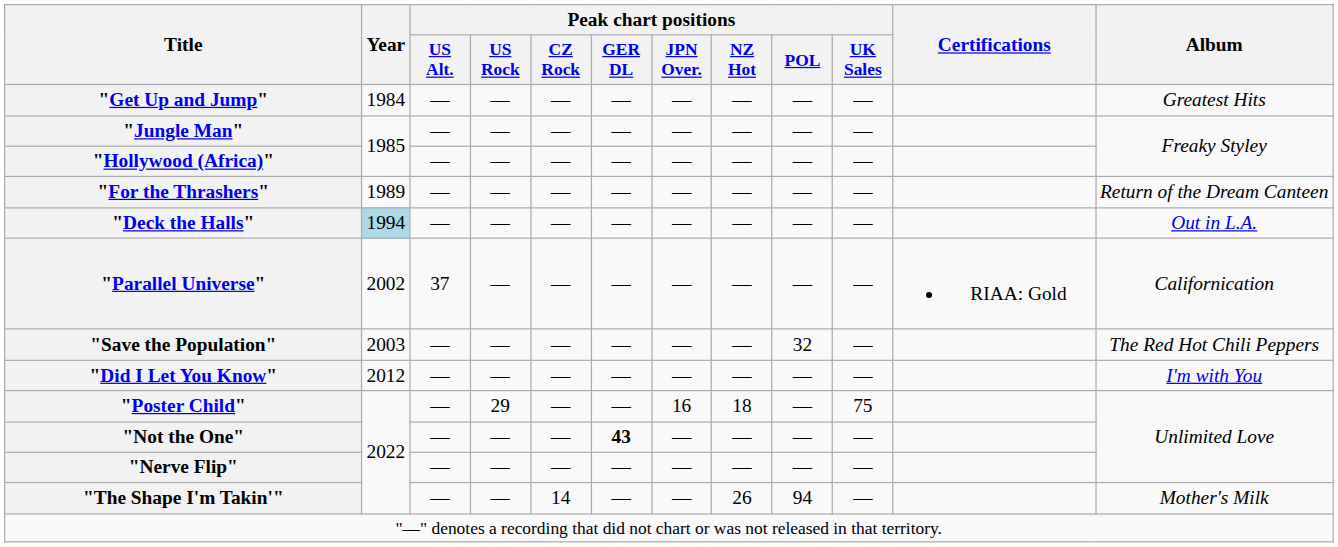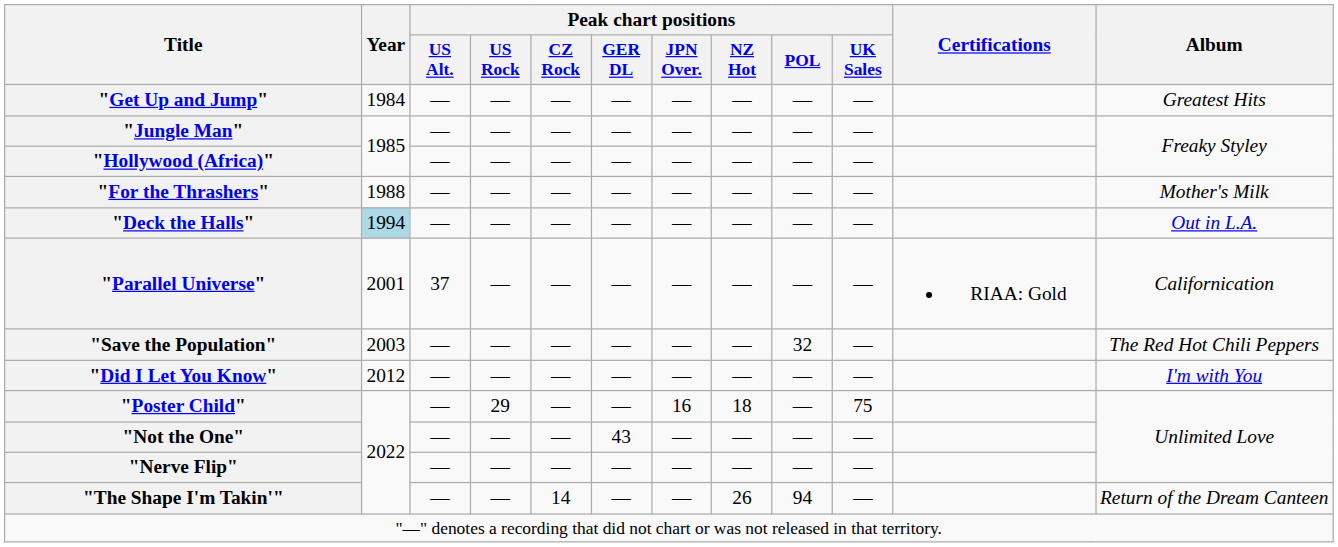 <table class="wikitable plainrowheaders" style="text-align:center;">
 <tr>
 <th scope="col" rowspan="2" style="width:18em;">Title</th>
 <th scope="col" rowspan="2">Year</th>
 <th scope="col" colspan="8">Peak chart positions</th>
 <th scope="col" rowspan="2" style="width:10em;"><a href='#'>Certifications</a></th>
 <th scope="col" rowspan="2">Album</th>
 </tr>
 <tr>
 <th scope="col" style="width:3em;font-size:90%;"><a href='#'>US<br>Alt.</a><br></th>
 <th scope="col" style="width:3em;font-size:90%;"><a href='#'>US<br>Rock</a><br></th>
 <th scope="col" style="width:3em;font-size:90%;"><a href='#'>CZ<br>Rock</a><br></th>
 <th scope="col" style="width:3em;font-size:90%;"><a href='#'>GER<br>DL</a><br></th>
 <th scope="col" style="width:3em;font-size:90%;"><a href='#'>JPN<br>Over.</a><br></th>
 <th scope="col" style="width:3em;font-size:90%;"><a href='#'>NZ<br>Hot</a><br></th>
 <th scope="col" style="width:3em;font-size:90%;"><a href='#'>POL</a><br></th>
 <th scope="col" style="width:3em;font-size:90%;"><a href='#'>UK<br>Sales</a><br></th>
 </tr>
 <tr>
 <th scope="row">"<a href='#'>Get Up and Jump</a>"</th>
 <td>1984</td>
 <td>—</td>
 <td>—</td>
 <td>—</td>
 <td>—</td>
 <td>—</td>
 <td>—</td>
 <td>—</td>
 <td>—</td>
 <td></td>
 <td><em>Greatest Hits</em></td>
 </tr>
 <tr>
 <th scope="row">"<a href='#'>Jungle Man</a>"</th>
 <td rowspan="2">1985</td>
 <td>—</td>
 <td>—</td>
 <td>—</td>
 <td>—</td>
 <td>—</td>
 <td>—</td>
 <td>—</td>
 <td>—</td>
 <td></td>
 <td rowspan="2"><em>Freaky Styley</em></td>
 </tr>
 <tr>
 <th scope="row">"<a href='#'>Hollywood (Africa)</a>"</th>
 <td>—</td>
 <td>—</td>
 <td>—</td>
 <td>—</td>
 <td>—</td>
 <td>—</td>
 <td>—</td>
 <td>—</td>
 <td></td>
 </tr>
 <tr>
 <th scope="row">"<a href='#'>For the Thrashers</a>"</th>
-<td>1989</td>
+<td>1988</td>
 <td>—</td>
 <td>—</td>
 <td>—</td>
 <td>—</td>
 <td>—</td>
 <td>—</td>
 <td>—</td>
 <td>—</td>
 <td></td>
-<td><em>Return of the Dream Canteen</em></td>
+<td><em>Mother's Milk</em></td>
 </tr>
 <tr>
 <th scope="row">"<a href='#'>Deck the Halls</a>"</th>
 <td style="background: lightblue;">1994</td>
 <td>—</td>
 <td>—</td>
 <td>—</td>
 <td>—</td>
 <td>—</td>
 <td>—</td>
 <td>—</td>
 <td>—</td>
 <td></td>
 <td><em><a href='#'>Out in L.A.</a></em></td>
 </tr>
 <tr>
 <th scope="row">"<a href='#'>Parallel Universe</a>"</th>
-<td>2002</td>
+<td>2001</td>
 <td>37</td>
 <td>—</td>
 <td>—</td>
 <td>—</td>
 <td>—</td>
 <td>—</td>
 <td>—</td>
 <td>—</td>
 <td><br><ul><li>RIAA: Gold</li></ul></td>
 <td><em>Californication</em></td>
 </tr>
 <tr>
 <th scope="row">"Save the Population"</th>
 <td>2003</td>
 <td>—</td>
 <td>—</td>
 <td>—</td>
 <td>—</td>
 <td>—</td>
 <td>—</td>
 <td>32</td>
 <td>—</td>
 <td></td>
 <td><em>The Red Hot Chili Peppers</em></td>
 </tr>
 <tr>
 <th scope="row">"<a href='#'>Did I Let You Know</a>"</th>
 <td>2012</td>
 <td>—</td>
 <td>—</td>
 <td>—</td>
 <td>—</td>
 <td>—</td>
 <td>—</td>
 <td>—</td>
 <td>—</td>
 <td></td>
 <td><em><a href='#'>I'm with You</a></em></td>
 </tr>
 <tr>
 <th scope="row">"<a href='#'>Poster Child</a>"</th>
 <td rowspan="4">2022</td>
 <td>—</td>
 <td>29</td>
 <td>—</td>
 <td>—</td>
 <td>16</td>
 <td>18</td>
 <td>—</td>
 <td>75</td>
 <td></td>
 <td rowspan="3"><em>Unlimited Love</em></td>
 </tr>
 <tr>
 <th scope="row">"Not the One"</th>
 <td>—</td>
 <td>—</td>
 <td>—</td>
-<td><strong>43</strong></td>
+<td>43</td>
 <td>—</td>
 <td>—</td>
 <td>—</td>
 <td>—</td>
 <td></td>
 </tr>
 <tr>
 <th scope="row">"Nerve Flip"</th>
 <td>—</td>
 <td>—</td>
 <td>—</td>
 <td>—</td>
 <td>—</td>
 <td>—</td>
 <td>—</td>
 <td>—</td>
 <td></td>
 </tr>
 <tr>
 <th scope="row">"The Shape I'm Takin'"</th>
 <td>—</td>
 <td>—</td>
 <td>14</td>
 <td>—</td>
 <td>—</td>
 <td>26</td>
 <td>94</td>
 <td>—</td>
 <td></td>
-<td><em>Mother's Milk</em></td>
+<td><em>Return of the Dream Canteen</em></td>
 </tr>
 <tr>
 <td colspan="15" style="font-size:90%">"—" denotes a recording that did not chart or was not released in that territory.</td>
 </tr>
 </table>
